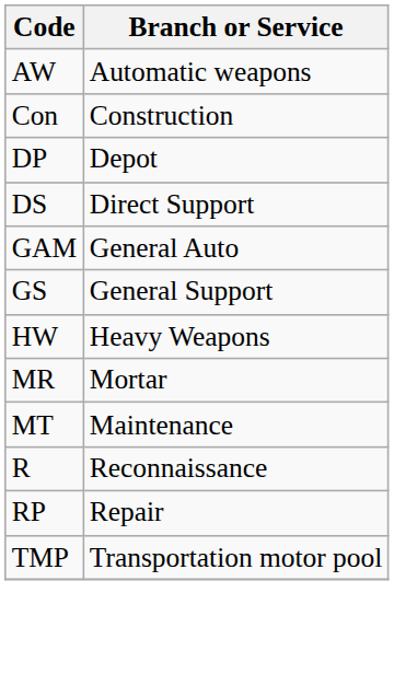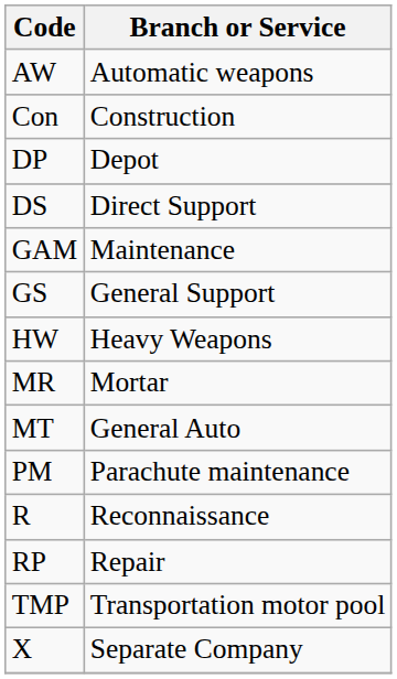 <table class="wikitable" style="centre">
 <tr>
 <th>Code</th>
 <th>Branch or Service</th>
 </tr>
 <tr>
 <td>AW</td>
 <td>Automatic weapons</td>
 </tr>
 <tr>
 <td>Con</td>
 <td>Construction</td>
 </tr>
 <tr>
 <td>DP</td>
 <td>Depot</td>
 </tr>
 <tr>
 <td>DS</td>
 <td>Direct Support</td>
 </tr>
 <tr>
 <td>GAM</td>
-<td>General Auto</td>
+<td>Maintenance</td>
 </tr>
 <tr>
 <td>GS</td>
 <td>General Support</td>
 </tr>
 <tr>
 <td>HW</td>
 <td>Heavy Weapons</td>
 </tr>
 <tr>
 <td>MR</td>
 <td>Mortar</td>
 </tr>
 <tr>
 <td>MT</td>
-<td>Maintenance</td>
+<td>General Auto</td>
+</tr>
+<tr>
+<td>PM</td>
+<td>Parachute maintenance</td>
 </tr>
 <tr>
 <td>R</td>
 <td>Reconnaissance</td>
 </tr>
 <tr>
 <td>RP</td>
 <td>Repair</td>
 </tr>
 <tr>
 <td>TMP</td>
 <td>Transportation motor pool</td>
 </tr>
 <tr>
+<td>X</td>
+<td>Separate Company</td>
+</tr>
+<tr>
 </tr>
 </table>
